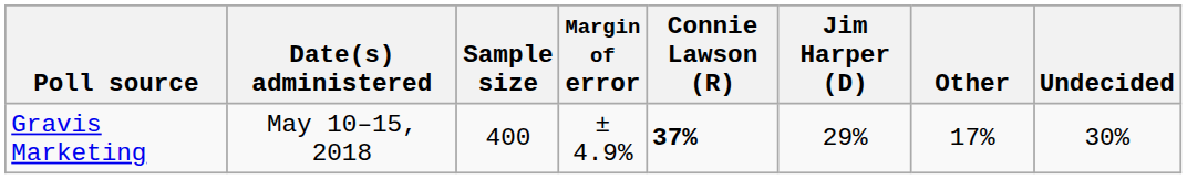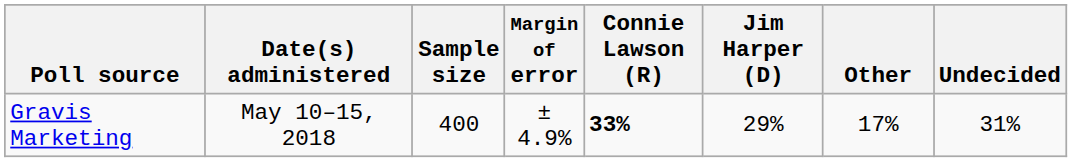 <table class="wikitable">
 <tr valign= bottom>
 <th style="width:200px;">Poll source</th>
 <th style="width:160px;">Date(s)<br>administered</th>
 <th class=small>Sample<br>size</th>
 <th><small>Margin of</small><br>error</th>
 <th style="width:100px;">Connie<br>Lawson (R)</th>
 <th style="width:100px;">Jim<br>Harper (D)</th>
 <th style="width:100px;">Other</th>
 <th>Undecided</th>
 </tr>
 <tr>
 <td><a href='#'>Gravis Marketing</a></td>
 <td align=center>May 10–15, 2018</td>
 <td align=center>400</td>
 <td align=center>± 4.9%</td>
-<td><strong>37%</strong></td>
+<td><strong>33%</strong></td>
 <td align=center>29%</td>
 <td align=center>17%</td>
-<td align=center>30%</td>
+<td align=center>31%</td>
 </tr>
 </table>
